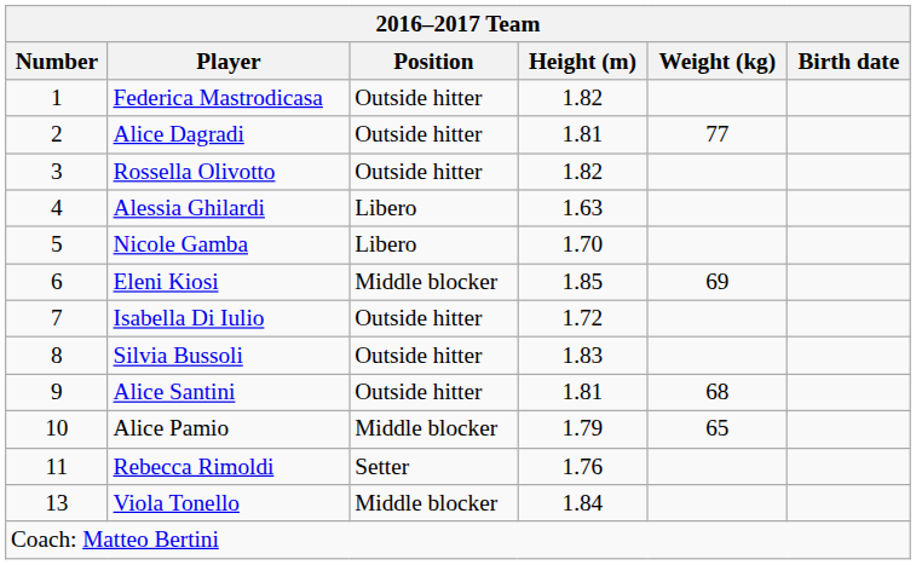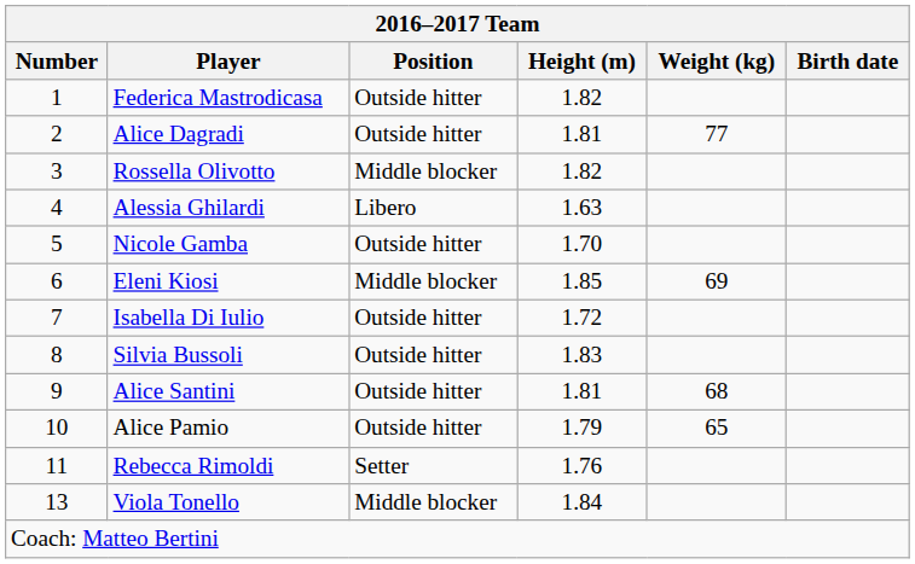 <table class="wikitable" style="width:100%;">
 <tr>
 <th colspan=6><strong>2016–2017 Team</strong></th>
 </tr>
 <tr>
 <th>Number</th>
 <th>Player</th>
 <th>Position</th>
 <th>Height (m)</th>
 <th>Weight (kg)</th>
 <th>Birth date</th>
 </tr>
 <tr>
 <td align=center>1</td>
 <td> <a href='#'>Federica Mastrodicasa</a></td>
 <td>Outside hitter</td>
 <td align=center>1.82</td>
 <td align=center></td>
 <td></td>
 </tr>
 <tr>
 <td align=center>2</td>
 <td> <a href='#'>Alice Dagradi</a></td>
 <td>Outside hitter</td>
 <td align=center>1.81</td>
 <td align=center>77</td>
 <td></td>
 </tr>
 <tr>
 <td align=center>3</td>
 <td> <a href='#'>Rossella Olivotto</a></td>
-<td>Outside hitter</td>
+<td>Middle blocker</td>
 <td align=center>1.82</td>
 <td align=center></td>
 <td></td>
 </tr>
 <tr>
 <td align=center>4</td>
 <td> <a href='#'>Alessia Ghilardi</a></td>
 <td>Libero</td>
 <td align=center>1.63</td>
 <td align=center></td>
 <td></td>
 </tr>
 <tr>
 <td align=center>5</td>
 <td> <a href='#'>Nicole Gamba</a></td>
-<td>Libero</td>
+<td>Outside hitter</td>
 <td align=center>1.70</td>
 <td align=center></td>
 <td></td>
 </tr>
 <tr>
 <td align=center>6</td>
 <td> <a href='#'>Eleni Kiosi</a></td>
 <td>Middle blocker</td>
 <td align=center>1.85</td>
 <td align=center>69</td>
 <td></td>
 </tr>
 <tr>
 <td align=center>7</td>
 <td> <a href='#'>Isabella Di Iulio</a></td>
 <td>Outside hitter</td>
 <td align=center>1.72</td>
 <td align=center></td>
 <td></td>
 </tr>
 <tr>
 <td align=center>8</td>
 <td> <a href='#'>Silvia Bussoli</a></td>
 <td>Outside hitter</td>
 <td align=center>1.83</td>
 <td align=center></td>
 <td></td>
 </tr>
 <tr>
 <td align=center>9</td>
 <td> <a href='#'>Alice Santini</a></td>
 <td>Outside hitter</td>
 <td align=center>1.81</td>
 <td align=center>68</td>
 <td></td>
 </tr>
 <tr>
 <td align=center>10</td>
 <td> Alice Pamio</td>
-<td>Middle blocker</td>
+<td>Outside hitter</td>
 <td align=center>1.79</td>
 <td align=center>65</td>
 <td></td>
 </tr>
 <tr>
 <td align=center>11</td>
 <td> <a href='#'>Rebecca Rimoldi</a></td>
 <td>Setter</td>
 <td align=center>1.76</td>
 <td align=center></td>
 <td></td>
 </tr>
 <tr>
 <td align=center>13</td>
 <td> <a href='#'>Viola Tonello</a></td>
 <td>Middle blocker</td>
 <td align=center>1.84</td>
 <td align=center></td>
 <td></td>
 </tr>
 <tr>
 <td colspan=6>Coach:  <a href='#'>Matteo Bertini</a></td>
 </tr>
 </table>
